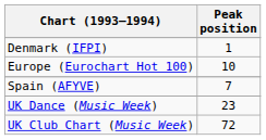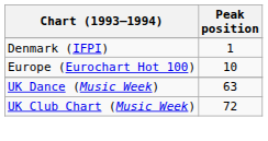 <table class="wikitable sortable">
 <tr>
 <th>Chart (1993–1994)</th>
 <th>Peak<br>position</th>
 </tr>
 <tr>
 </tr>
 <tr>
 </tr>
 <tr>
 </tr>
 <tr>
 <td>Denmark (<a href='#'>IFPI</a>)</td>
 <td align="center">1</td>
 </tr>
 <tr>
 <td>Europe (<a href='#'>Eurochart Hot 100</a>)</td>
 <td align="center">10</td>
 </tr>
 <tr>
 </tr>
 <tr>
 </tr>
 <tr>
 </tr>
 <tr>
 </tr>
 <tr>
 </tr>
 <tr>
-<td>Spain (<a href='#'>AFYVE</a>)</td>
-<td align="center">7</td>
-</tr>
-<tr>
 </tr>
 <tr>
 </tr>
 <tr>
 </tr>
 <tr>
 <td><a href='#'>UK Dance</a> (<em><a href='#'>Music Week</a></em>)</td>
-<td align="center">23</td>
+<td align="center">63</td>
 </tr>
 <tr>
 <td><a href='#'>UK Club Chart</a> (<em><a href='#'>Music Week</a></em>)</td>
 <td align="center">72</td>
 </tr>
 </table>
